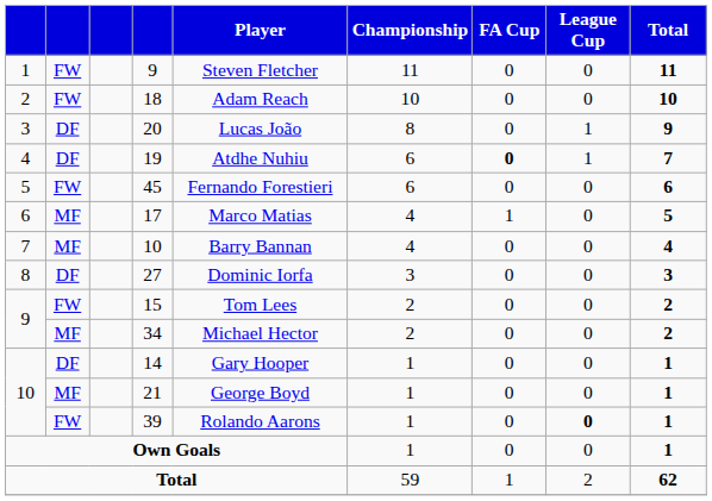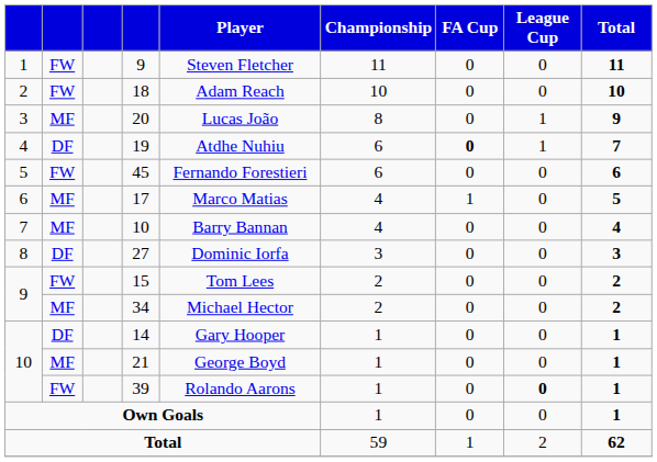 <table class="wikitable" style="text-align:center;">
 <tr>
 <th style="background:#00d; color:white; width:35px;"></th>
 <th style="background:#00d; color:white; width:35px;"></th>
 <th style="background:#00d; color:#fff; width:50px;"></th>
 <th style="background:#00d; color:white; width:35px;"></th>
 <th style="background:#00d; color:white; width:200px;">Player</th>
 <th style="background:#00d; color:white; width:75px;">Championship</th>
 <th style="background:#00d; color:white; width:75px;">FA Cup</th>
 <th style="background:#00d; color:white; width:75px;">League Cup</th>
 <th style="background:#00d; color:white; width:75px;">Total</th>
 </tr>
 <tr>
 <td rowspan=1 align="center">1</td>
 <td align="center"><a href='#'>FW</a></td>
 <td align="center"></td>
 <td align="center">9</td>
 <td align="center"><a href='#'>Steven Fletcher</a></td>
 <td align="center">11</td>
 <td align="center">0</td>
 <td align="center">0</td>
 <td align="center"><strong>11</strong></td>
 </tr>
 <tr>
 <td rowspan=1 align="center">2</td>
 <td align="center"><a href='#'>FW</a></td>
 <td align="center"></td>
 <td align="center">18</td>
 <td align="center"><a href='#'>Adam Reach</a></td>
 <td align="center">10</td>
 <td align="center">0</td>
 <td align="center">0</td>
 <td align="center"><strong>10</strong></td>
 </tr>
 <tr>
 <td rowspan=1 align="center">3</td>
-<td align="center"><a href='#'>DF</a></td>
+<td align="center"><a href='#'>MF</a></td>
 <td align="center"></td>
 <td align="center">20</td>
 <td align="center"><a href='#'>Lucas João</a></td>
 <td align="center">8</td>
 <td align="center">0</td>
 <td align="center">1</td>
 <td align="center"><strong>9</strong></td>
 </tr>
 <tr>
 <td rowspan=1 align="center">4</td>
 <td align="center"><a href='#'>DF</a></td>
 <td align="center"></td>
 <td align="center">19</td>
 <td align="center"><a href='#'>Atdhe Nuhiu</a></td>
 <td align="center">6</td>
 <td align="center"><strong>0</strong></td>
 <td align="center">1</td>
 <td align="center"><strong>7</strong></td>
 </tr>
 <tr>
 <td rowspan=1 align="center">5</td>
 <td align="center"><a href='#'>FW</a></td>
 <td align="center"></td>
 <td align="center">45</td>
 <td align="center"><a href='#'>Fernando Forestieri</a></td>
 <td align="center">6</td>
 <td align="center">0</td>
 <td align="center">0</td>
 <td align="center"><strong>6</strong></td>
 </tr>
 <tr>
 <td rowspan=1 align="center">6</td>
 <td align="center"><a href='#'>MF</a></td>
 <td align="center"></td>
 <td align="center">17</td>
 <td align="center"><a href='#'>Marco Matias</a></td>
 <td align="center">4</td>
 <td align="center">1</td>
 <td align="center">0</td>
 <td align="center"><strong>5</strong></td>
 </tr>
 <tr>
 <td rowspan=1 align="center">7</td>
 <td align="center"><a href='#'>MF</a></td>
 <td align="center"></td>
 <td align="center">10</td>
 <td align="center"><a href='#'>Barry Bannan</a></td>
 <td align="center">4</td>
 <td align="center">0</td>
 <td align="center">0</td>
 <td align="center"><strong>4</strong></td>
 </tr>
 <tr>
 <td rowspan=1 align="center">8</td>
 <td align="center"><a href='#'>DF</a></td>
 <td align="center"></td>
 <td align="center">27</td>
 <td align="center"><a href='#'>Dominic Iorfa</a></td>
 <td align="center">3</td>
 <td align="center">0</td>
 <td align="center">0</td>
 <td align="center"><strong>3</strong></td>
 </tr>
 <tr>
 <td rowspan=2 align="center">9</td>
 <td align="center"><a href='#'>FW</a></td>
 <td align="center"></td>
 <td align="center">15</td>
 <td align="center"><a href='#'>Tom Lees</a></td>
 <td align="center">2</td>
 <td align="center">0</td>
 <td align="center">0</td>
 <td align="center"><strong>2</strong></td>
 </tr>
 <tr>
 <td align="center"><a href='#'>MF</a></td>
 <td align="center"></td>
 <td align="center">34</td>
 <td align="center"><a href='#'>Michael Hector</a></td>
 <td align="center">2</td>
 <td align="center">0</td>
 <td align="center">0</td>
 <td align="center"><strong>2</strong></td>
 </tr>
 <tr>
 <td rowspan=3 align="center">10</td>
 <td align="center"><a href='#'>DF</a></td>
 <td align="center"></td>
 <td align="center">14</td>
 <td align="center"><a href='#'>Gary Hooper</a></td>
 <td align="center">1</td>
 <td align="center">0</td>
 <td align="center">0</td>
 <td align="center"><strong>1</strong></td>
 </tr>
 <tr>
 <td align="center"><a href='#'>MF</a></td>
 <td align="center"></td>
 <td align="center">21</td>
 <td align="center"><a href='#'>George Boyd</a></td>
 <td align="center">1</td>
 <td align="center">0</td>
 <td align="center">0</td>
 <td align="center"><strong>1</strong></td>
 </tr>
 <tr>
 <td align="center"><a href='#'>FW</a></td>
 <td align="center"></td>
 <td align="center">39</td>
 <td align="center"><a href='#'>Rolando Aarons</a></td>
 <td align="center">1</td>
 <td align="center">0</td>
 <td align="center"><strong>0</strong></td>
 <td align="center"><strong>1</strong></td>
 </tr>
 <tr>
 <td colspan="5"><strong>Own Goals</strong></td>
 <td>1</td>
 <td>0</td>
 <td>0</td>
 <td><strong>1</strong></td>
 </tr>
 <tr>
 <td colspan="5"><strong>Total</strong></td>
 <td>59</td>
 <td>1</td>
 <td>2</td>
 <td><strong>62</strong></td>
 </tr>
 <tr>
 </tr>
 </table>
